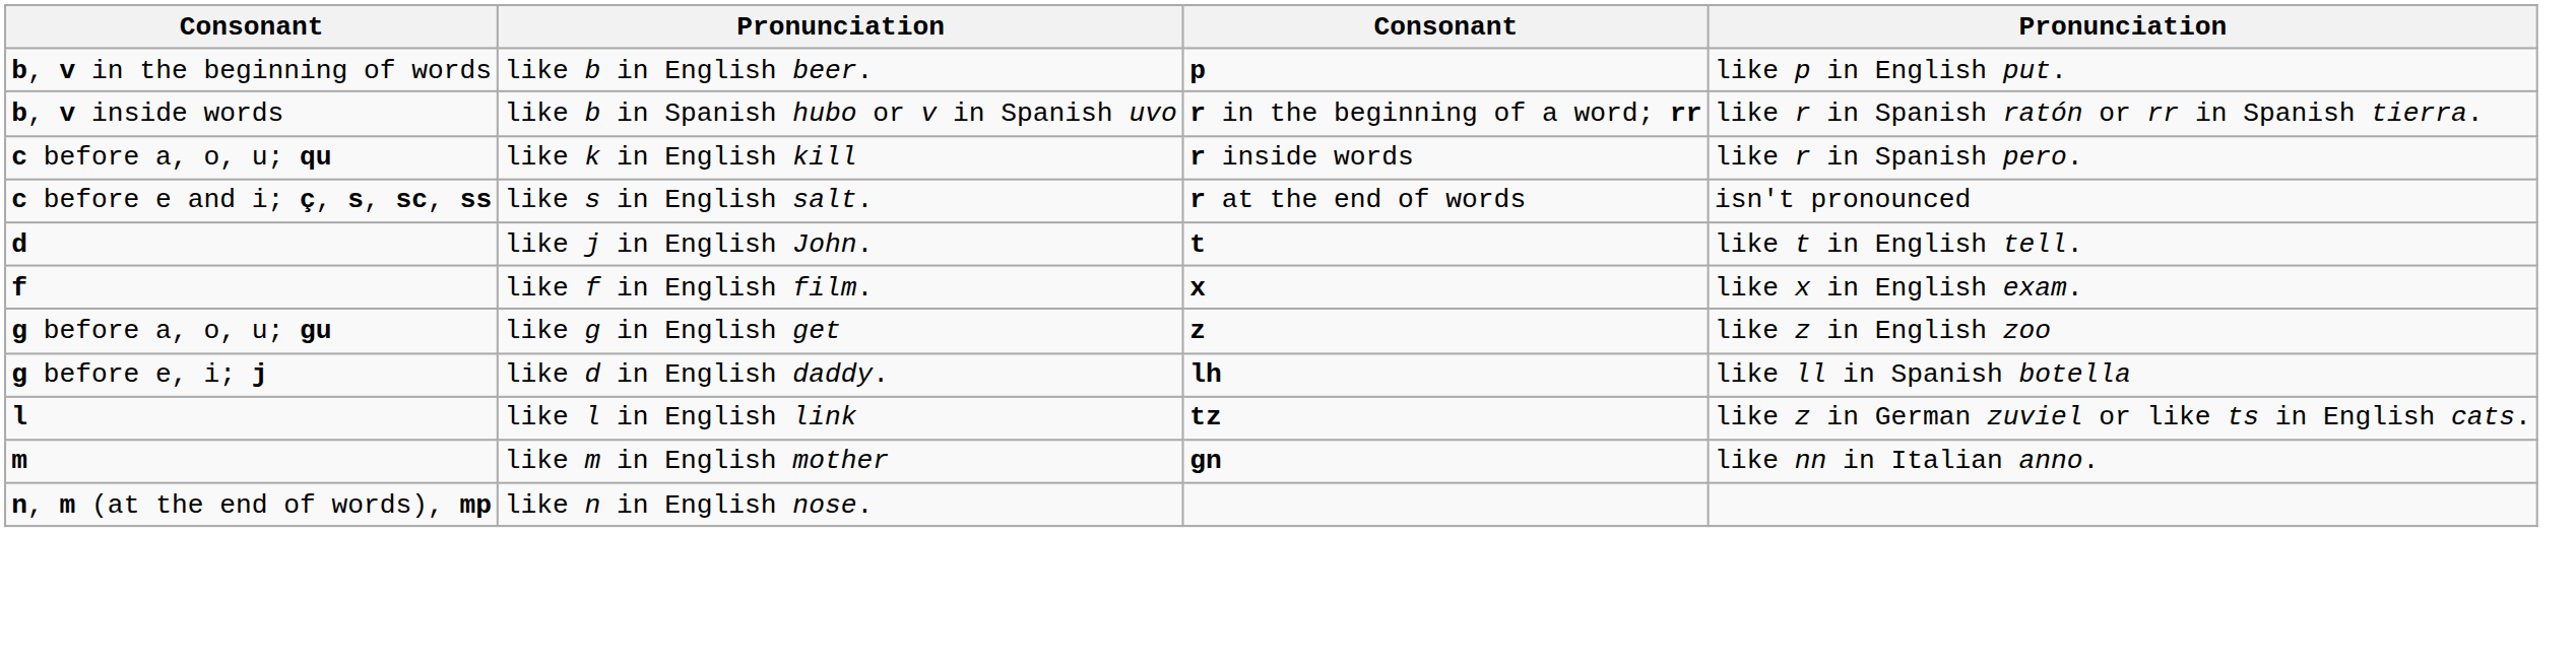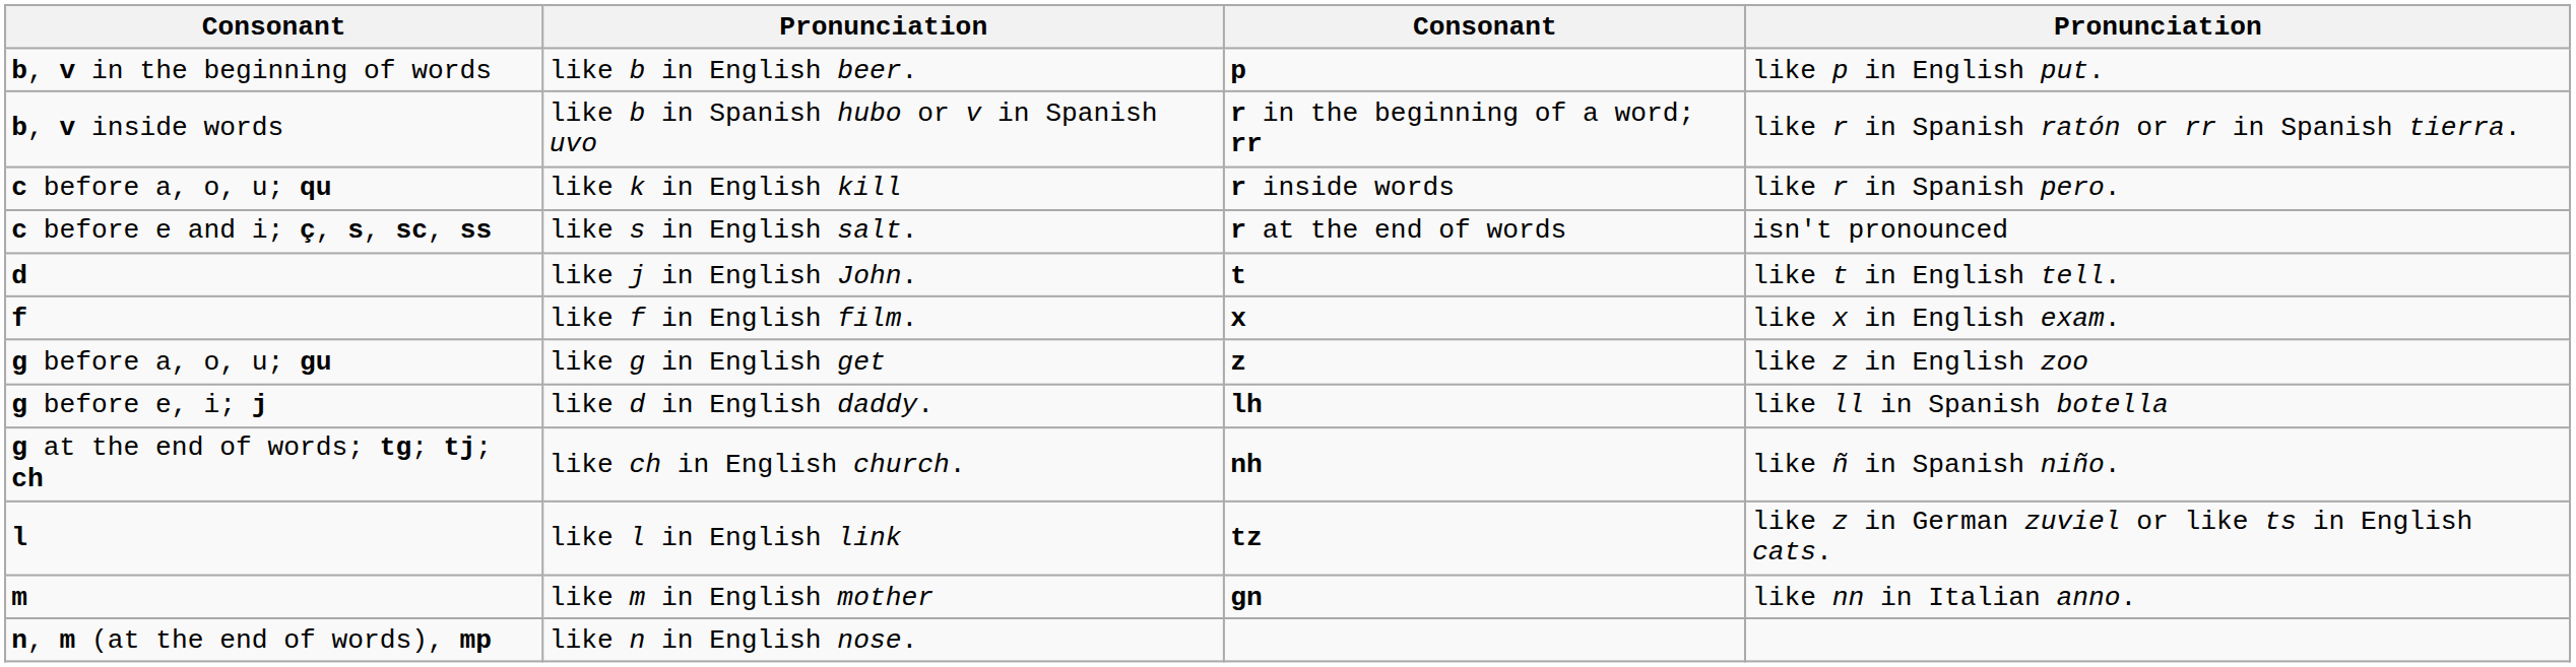 <table class="wikitable">
 <tr>
 <th scope = "col">Consonant</th>
 <th scope = "col">Pronunciation</th>
 <th scope = "col">Consonant</th>
 <th scope = "col">Pronunciation</th>
 </tr>
 <tr>
 <td><strong>b</strong>, <strong>v</strong> in the beginning of words</td>
 <td>like <em>b</em> in English <em>beer</em>.</td>
 <td><strong>p</strong></td>
 <td>like <em>p</em> in English <em>put</em>.</td>
 </tr>
 <tr>
 <td><strong>b</strong>, <strong>v</strong> inside words</td>
 <td>like <em>b</em> in Spanish <em>hubo</em> or <em>v</em> in Spanish <em>uvo</em></td>
 <td><strong>r</strong> in the beginning of a word; <strong>rr</strong></td>
 <td>like <em>r</em> in Spanish <em>ratón</em> or <em>rr</em> in Spanish <em>tierra</em>.</td>
 </tr>
 <tr>
 <td><strong>c</strong> before a, o, u; <strong>qu</strong></td>
 <td>like <em>k</em> in English <em>kill</em></td>
 <td><strong>r</strong> inside words</td>
 <td>like <em>r</em> in Spanish <em>pero</em>.</td>
 </tr>
 <tr>
 <td><strong>c</strong> before e and i; <strong>ç</strong>, <strong>s</strong>, <strong>sc</strong>, <strong>ss</strong></td>
 <td>like <em>s</em> in English <em>salt</em>.</td>
 <td><strong>r</strong> at the end of words</td>
 <td>isn't pronounced</td>
 </tr>
 <tr>
 <td><strong>d</strong></td>
 <td>like <em>j</em> in English <em>John</em>.</td>
 <td><strong>t</strong></td>
 <td>like <em>t</em> in English <em>tell</em>.</td>
 </tr>
 <tr>
 <td><strong>f</strong></td>
 <td>like <em>f</em> in English <em>film</em>.</td>
 <td><strong>x</strong></td>
 <td>like <em>x</em> in English <em>exam</em>.</td>
 </tr>
 <tr>
 <td><strong>g</strong> before a, o, u; <strong>gu</strong></td>
 <td>like <em>g</em> in English <em>get</em></td>
 <td><strong>z</strong></td>
 <td>like <em>z</em> in English <em>zoo</em></td>
 </tr>
 <tr>
 <td><strong>g</strong> before e, i; <strong>j</strong></td>
 <td>like <em>d</em> in English <em>daddy</em>.</td>
 <td><strong>lh</strong></td>
 <td>like <em>ll</em> in Spanish <em>botella</em></td>
 </tr>
 <tr>
+<td><strong>g</strong> at the end of words; <strong>tg</strong>; <strong>tj</strong>; <strong>ch</strong></td>
+<td>like <em>ch</em> in English <em>church</em>.</td>
+<td><strong>nh</strong></td>
+<td>like <em>ñ</em> in Spanish <em>niño</em>.</td>
+</tr>
+<tr>
 <td><strong>l</strong></td>
 <td>like <em>l</em> in English <em>link</em></td>
 <td><strong>tz</strong></td>
 <td>like <em>z</em> in German <em>zuviel</em> or like <em>ts</em> in English <em>cats</em>.</td>
 </tr>
 <tr>
 <td><strong>m</strong></td>
 <td>like <em>m</em> in English <em>mother</em></td>
 <td><strong>gn</strong></td>
 <td>like <em>nn</em> in Italian <em>anno</em>.</td>
 </tr>
 <tr>
 <td><strong>n</strong>, <strong>m</strong> (at the end of words), <strong>mp</strong></td>
 <td>like <em>n</em> in English <em>nose</em>.</td>
 <td></td>
 <td></td>
 </tr>
 </table>
